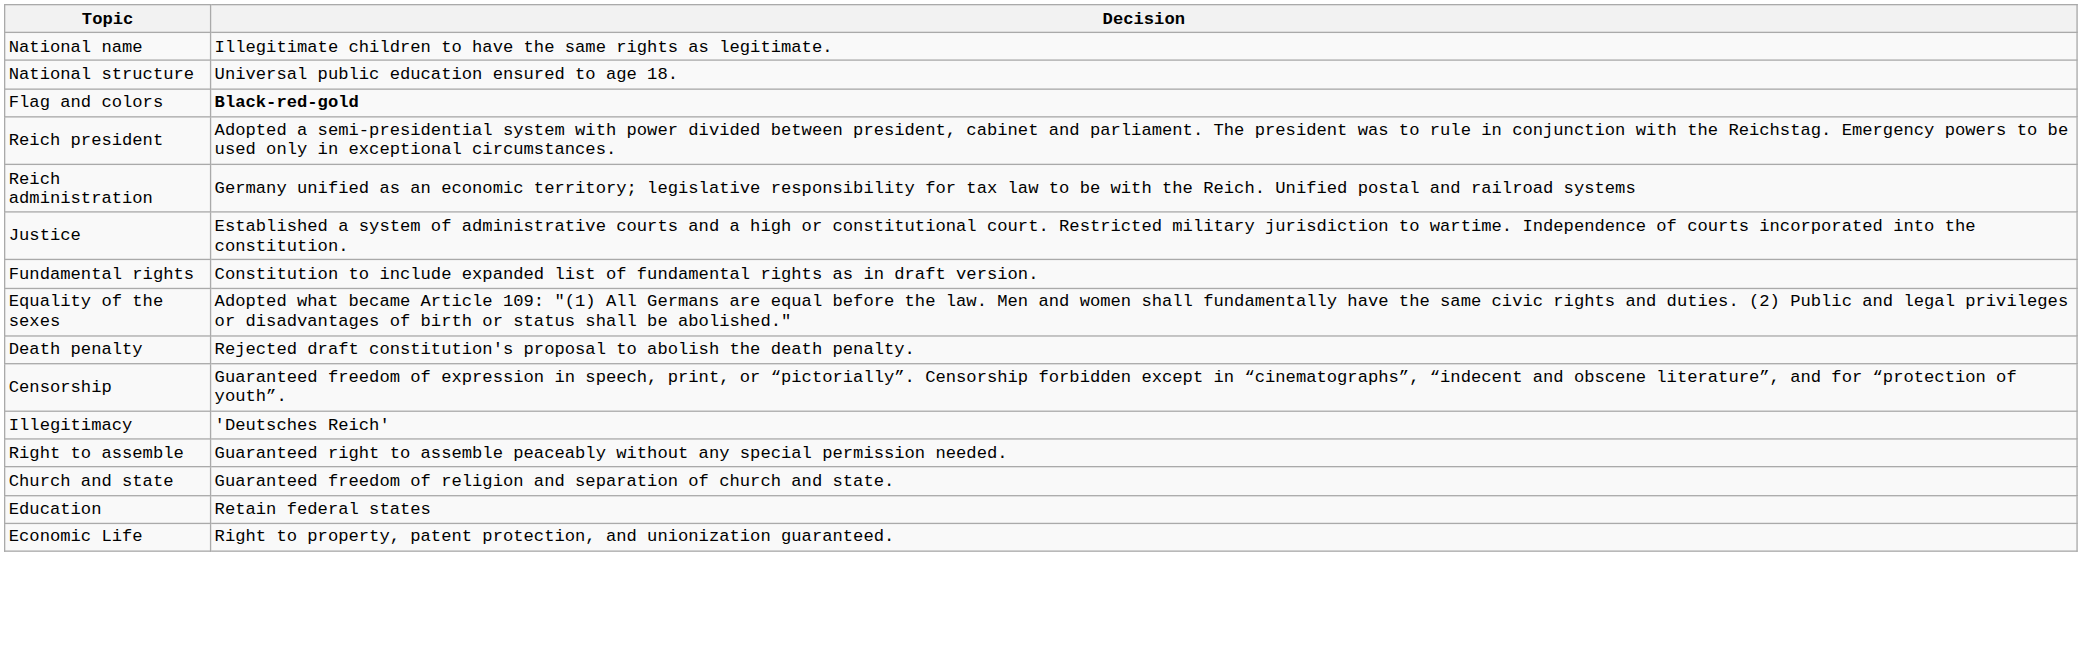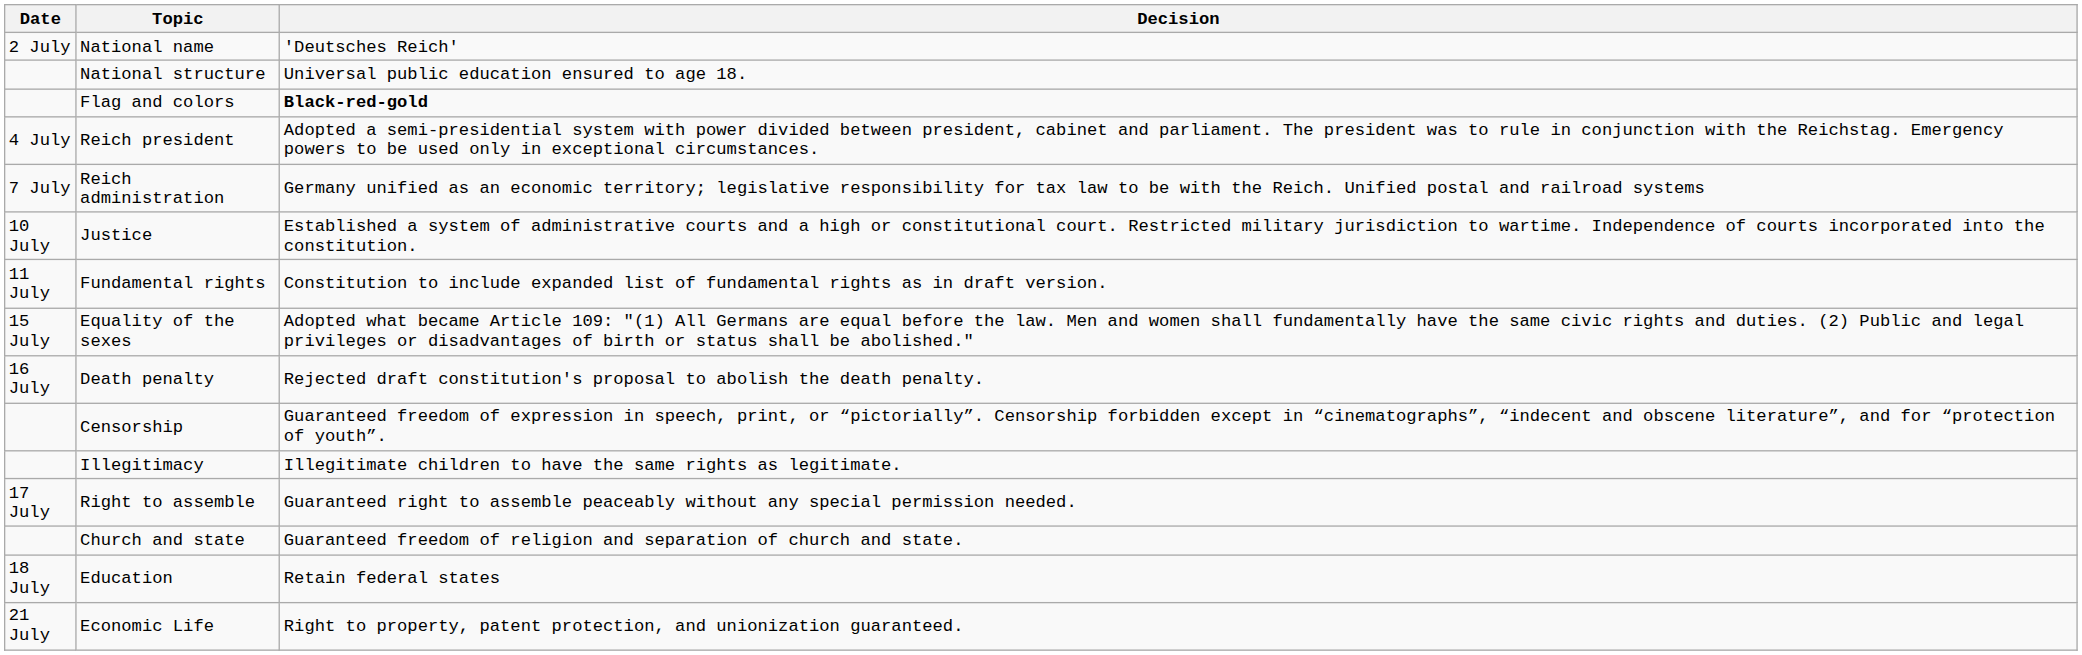 <table class="wikitable">
 <tr>
+<th>Date</th>
 <th>Topic</th>
 <th>Decision</th>
 </tr>
 <tr>
+<td>2 July</td>
 <td>National name</td>
-<td>Illegitimate children to have the same rights as legitimate.</td>
+<td>'Deutsches Reich'</td>
 </tr>
 <tr>
+<td></td>
 <td>National structure</td>
 <td>Universal public education ensured to age 18.</td>
 </tr>
 <tr>
+<td></td>
 <td>Flag and colors</td>
 <td><strong>Black-red-gold</strong></td>
 </tr>
 <tr>
+<td>4 July</td>
 <td>Reich president</td>
 <td>Adopted a semi-presidential system with power divided between president, cabinet and parliament. The president was to rule in conjunction with the Reichstag. Emergency powers to be used only in exceptional circumstances.</td>
 </tr>
 <tr>
+<td>7 July</td>
 <td>Reich administration</td>
 <td>Germany unified as an economic territory; legislative responsibility for tax law to be with the Reich. Unified postal and railroad systems</td>
 </tr>
 <tr>
+<td>10 July</td>
 <td>Justice</td>
 <td>Established a system of administrative courts and a high or constitutional court. Restricted military jurisdiction to wartime. Independence of courts incorporated into the constitution.</td>
 </tr>
 <tr>
+<td>11 July</td>
 <td>Fundamental rights</td>
 <td>Constitution to include expanded list of fundamental rights as in draft version.</td>
 </tr>
 <tr>
+<td>15 July</td>
 <td>Equality of the sexes</td>
 <td>Adopted what became Article 109: "(1) All Germans are equal before the law. Men and women shall fundamentally have the same civic rights and duties. (2) Public and legal privileges or disadvantages of birth or status shall be abolished."</td>
 </tr>
 <tr>
+<td>16 July</td>
 <td>Death penalty</td>
 <td>Rejected draft constitution's proposal to abolish the death penalty.</td>
 </tr>
 <tr>
+<td></td>
 <td>Censorship</td>
 <td>Guaranteed freedom of expression in speech, print, or “pictorially”. Censorship forbidden except in “cinematographs”, “indecent and obscene literature”, and for “protection of youth”.</td>
 </tr>
 <tr>
+<td></td>
 <td>Illegitimacy</td>
-<td>'Deutsches Reich'</td>
+<td>Illegitimate children to have the same rights as legitimate.</td>
 </tr>
 <tr>
+<td>17 July</td>
 <td>Right to assemble</td>
 <td>Guaranteed right to assemble peaceably without any special permission needed.</td>
 </tr>
 <tr>
+<td></td>
 <td>Church and state</td>
 <td>Guaranteed freedom of religion and separation of church and state.</td>
 </tr>
 <tr>
+<td>18 July</td>
 <td>Education</td>
 <td>Retain federal states</td>
 </tr>
 <tr>
+<td>21 July</td>
 <td>Economic Life</td>
 <td>Right to property, patent protection, and unionization guaranteed.</td>
 </tr>
 </table>
